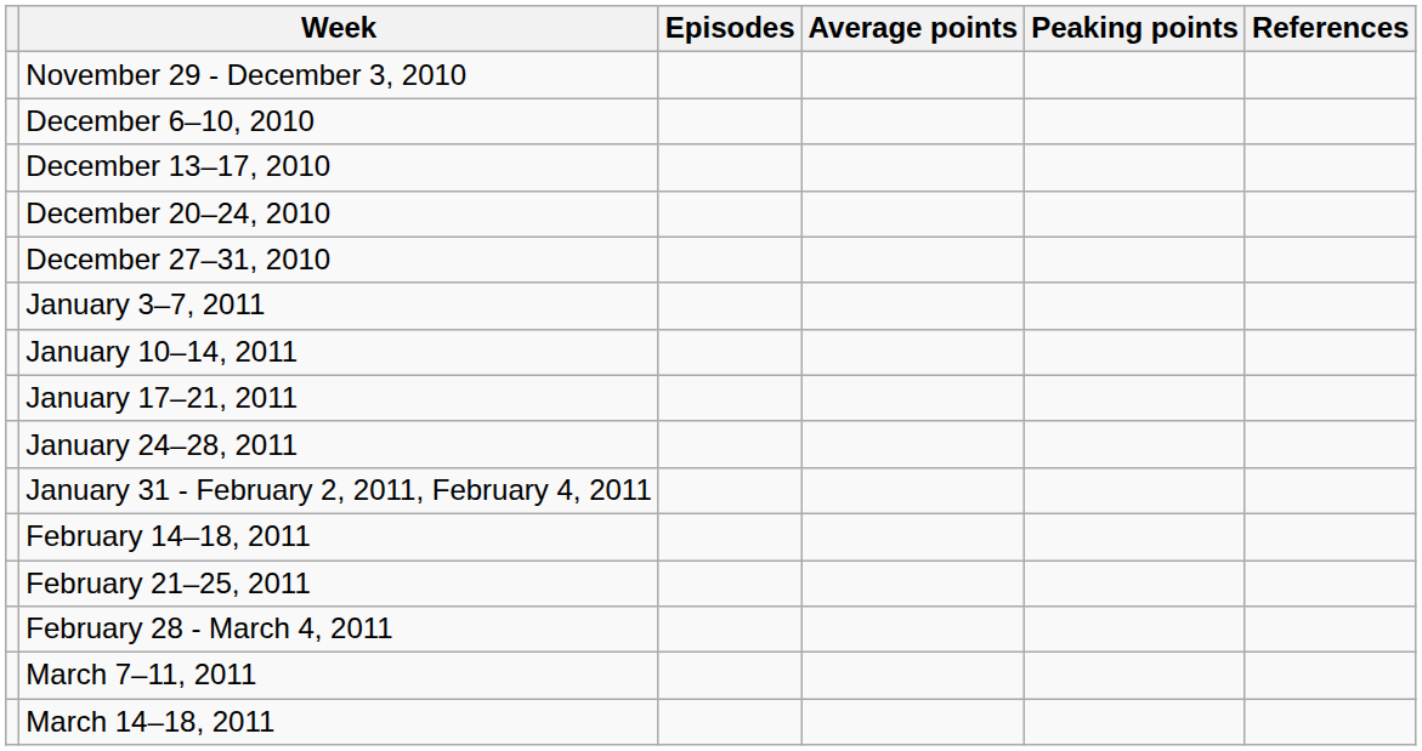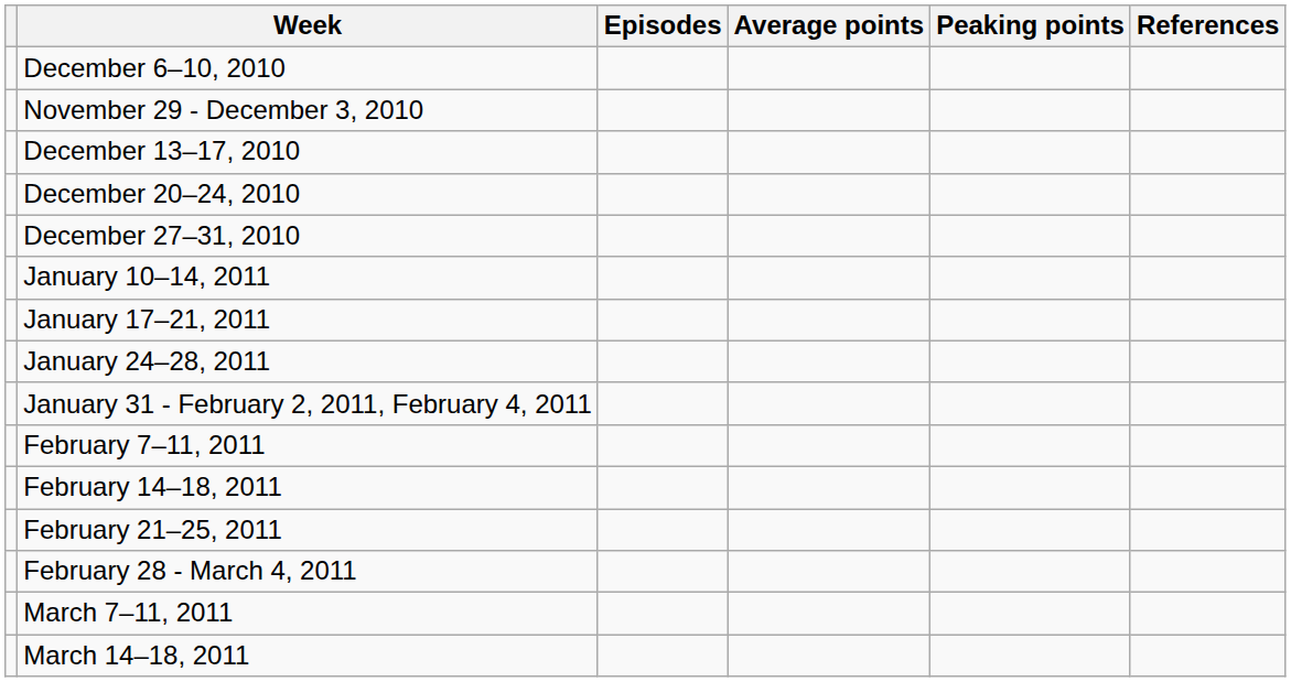 <table class="wikitable">
 <tr>
 <th></th>
 <th>Week</th>
 <th>Episodes</th>
 <th>Average points</th>
 <th>Peaking points</th>
 <th>References</th>
 </tr>
 <tr>
 <td></td>
-<td>November 29 - December 3, 2010</td>
+<td>December 6–10, 2010</td>
 <td></td>
 <td></td>
 <td></td>
 <td></td>
 </tr>
 <tr>
 <td></td>
-<td>December 6–10, 2010</td>
+<td>November 29 - December 3, 2010</td>
 <td></td>
 <td></td>
 <td></td>
 <td></td>
 </tr>
 <tr>
 <td></td>
 <td>December 13–17, 2010</td>
 <td></td>
 <td></td>
 <td></td>
 <td></td>
 </tr>
 <tr>
 <td></td>
 <td>December 20–24, 2010</td>
 <td></td>
 <td></td>
 <td></td>
 <td></td>
 </tr>
 <tr>
 <td></td>
 <td>December 27–31, 2010</td>
-<td></td>
-<td></td>
-<td></td>
-<td></td>
-</tr>
-<tr>
-<td></td>
-<td>January 3–7, 2011</td>
 <td></td>
 <td></td>
 <td></td>
 <td></td>
 </tr>
 <tr>
 <td></td>
 <td>January 10–14, 2011</td>
 <td></td>
 <td></td>
 <td></td>
 <td></td>
 </tr>
 <tr>
 <td></td>
 <td>January 17–21, 2011</td>
 <td></td>
 <td></td>
 <td></td>
 <td></td>
 </tr>
 <tr>
 <td></td>
 <td>January 24–28, 2011</td>
 <td></td>
 <td></td>
 <td></td>
 <td></td>
 </tr>
 <tr>
 <td></td>
 <td>January 31 - February 2, 2011, February 4, 2011</td>
+<td></td>
+<td></td>
+<td></td>
+<td></td>
+</tr>
+<tr>
+<td></td>
+<td>February 7–11, 2011</td>
 <td></td>
 <td></td>
 <td></td>
 <td></td>
 </tr>
 <tr>
 <td></td>
 <td>February 14–18, 2011</td>
 <td></td>
 <td></td>
 <td></td>
 <td></td>
 </tr>
 <tr>
 <td></td>
 <td>February 21–25, 2011</td>
 <td></td>
 <td></td>
 <td></td>
 <td></td>
 </tr>
 <tr>
 <td></td>
 <td>February 28 - March 4, 2011</td>
 <td></td>
 <td></td>
 <td></td>
 <td></td>
 </tr>
 <tr>
 <td></td>
 <td>March 7–11, 2011</td>
 <td></td>
 <td></td>
 <td></td>
 <td></td>
 </tr>
 <tr>
 <td></td>
 <td>March 14–18, 2011</td>
 <td></td>
 <td></td>
 <td></td>
 <td></td>
 </tr>
 </table>
